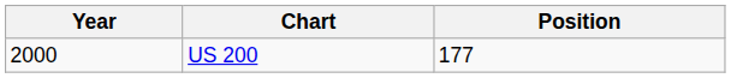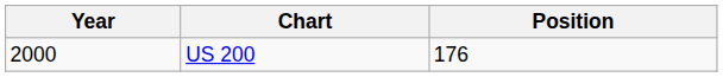 <table class="wikitable" width="550">
 <tr>
 <th align="left" valign="top">Year</th>
 <th align="left" valign="top">Chart</th>
 <th align="left" valign="top">Position</th>
 </tr>
 <tr>
 <td align="left" valign="top">2000</td>
 <td align="left" valign="top"><a href='#'>US 200</a></td>
-<td align="left" valign="top">177</td>
+<td align="left" valign="top">176</td>
 </tr>
 </table>
